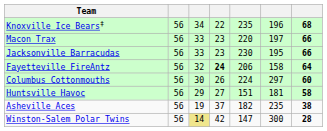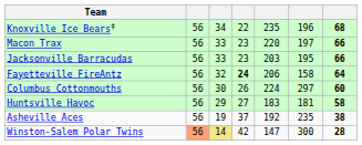 <table class="wikitable">
 <tr>
 <th width="40%">Team</th>
 <th width="5%"></th>
 <th width="5%"></th>
 <th width="5%"></th>
 <th width="7.5%"></th>
 <th width="7.5%"></th>
 <th width="7.5%"></th>
 </tr>
 <tr align=center bgcolor="#CCFFCC">
 <td align=left><a href='#'>Knoxville Ice Bears</a><sup>‡</sup></td>
 <td>56</td>
 <td>34</td>
 <td>22</td>
 <td>235</td>
 <td>196</td>
 <td><strong>68</strong></td>
 </tr>
 <tr align=center bgcolor="#CCFFCC">
 <td align=left><a href='#'>Macon Trax</a></td>
 <td>56</td>
 <td>33</td>
 <td>23</td>
 <td>220</td>
 <td>197</td>
 <td><strong>66</strong></td>
 </tr>
 <tr align=center bgcolor="#CCFFCC">
 <td align=left><a href='#'>Jacksonville Barracudas</a></td>
 <td>56</td>
 <td>33</td>
 <td>23</td>
-<td>230</td>
+<td>203</td>
 <td>195</td>
 <td><strong>66</strong></td>
 </tr>
 <tr align=center bgcolor="#CCFFCC">
 <td align=left><a href='#'>Fayetteville FireAntz</a></td>
 <td>56</td>
 <td>32</td>
 <td><strong>24</strong></td>
 <td>206</td>
 <td>158</td>
 <td><strong>64</strong></td>
 </tr>
 <tr align=center bgcolor="#CCFFCC">
 <td align=left><a href='#'>Columbus Cottonmouths</a></td>
 <td>56</td>
 <td>30</td>
 <td>26</td>
 <td>224</td>
 <td>297</td>
 <td><strong>60</strong></td>
 </tr>
 <tr align=center bgcolor="#CCFFCC">
 <td align=left><a href='#'>Huntsville Havoc</a></td>
 <td>56</td>
 <td>29</td>
 <td>27</td>
-<td>151</td>
+<td>183</td>
 <td>181</td>
 <td><strong>58</strong></td>
 </tr>
 <tr align=center>
 <td align=left><a href='#'>Asheville Aces</a></td>
 <td>56</td>
 <td>19</td>
 <td>37</td>
-<td>182</td>
+<td>192</td>
 <td>235</td>
 <td><strong>38</strong></td>
 </tr>
 <tr align=center>
 <td align=left><a href='#'>Winston-Salem Polar Twins</a></td>
-<td>56</td>
+<td style="background: lightsalmon;">56</td>
 <td style="background: khaki;">14</td>
 <td>42</td>
 <td>147</td>
 <td>300</td>
 <td><strong>28</strong></td>
 </tr>
 </table>
